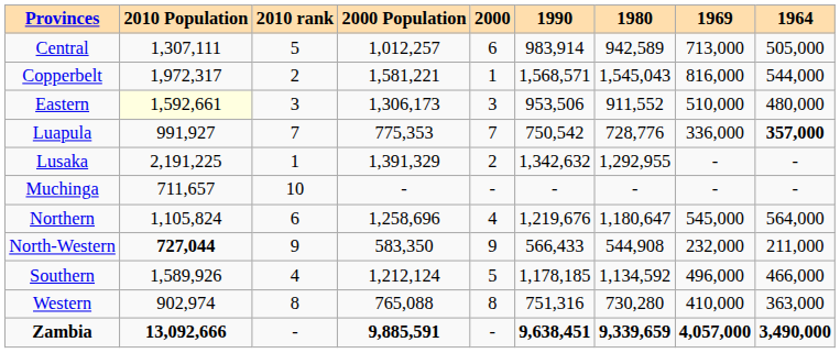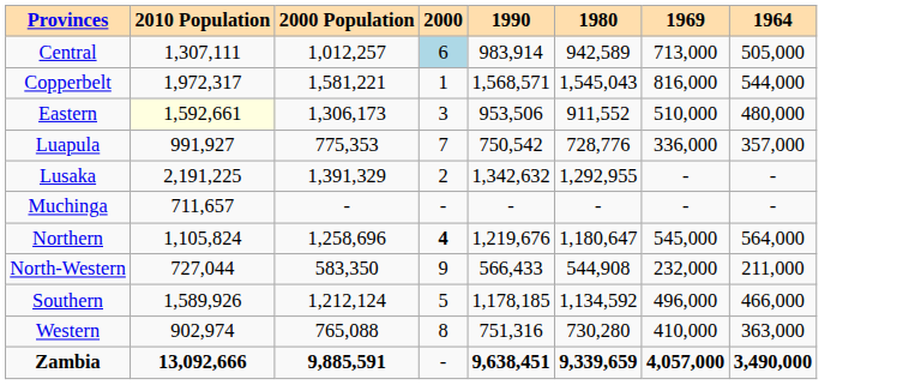 <table class="wikitable sortable collapsible" style="text-align: center;">
 <tr>
 <th style="background:navajowhite;"><a href='#'>Provinces</a></th>
 <th style="background:navajowhite;">2010 Population</th>
-<th style="background:navajowhite;">2010 rank</th>
 <th style="background:navajowhite;">2000 Population</th>
 <th style="background:navajowhite;">2000</th>
 <th style="background:navajowhite;">1990</th>
 <th style="background:navajowhite;">1980</th>
 <th style="background:navajowhite;">1969</th>
 <th style="background:navajowhite;">1964</th>
 </tr>
 <tr>
 <td><a href='#'>Central</a></td>
 <td>1,307,111</td>
-<td>5</td>
 <td>1,012,257</td>
-<td>6</td>
+<td style="background: lightblue;">6</td>
 <td>983,914</td>
 <td>942,589</td>
 <td>713,000</td>
 <td>505,000</td>
 </tr>
 <tr>
 <td><a href='#'>Copperbelt</a></td>
 <td>1,972,317</td>
-<td>2</td>
 <td>1,581,221</td>
 <td>1</td>
 <td>1,568,571</td>
 <td>1,545,043</td>
 <td>816,000</td>
 <td>544,000</td>
 </tr>
 <tr>
 <td><a href='#'>Eastern</a></td>
 <td style="background: lightyellow;">1,592,661</td>
-<td>3</td>
 <td>1,306,173</td>
 <td>3</td>
 <td>953,506</td>
 <td>911,552</td>
 <td>510,000</td>
 <td>480,000</td>
 </tr>
 <tr>
 <td><a href='#'>Luapula</a></td>
 <td>991,927</td>
-<td>7</td>
 <td>775,353</td>
 <td>7</td>
 <td>750,542</td>
 <td>728,776</td>
 <td>336,000</td>
-<td><strong>357,000</strong></td>
+<td>357,000</td>
 </tr>
 <tr>
 <td><a href='#'>Lusaka</a></td>
 <td>2,191,225</td>
-<td>1</td>
 <td>1,391,329</td>
 <td>2</td>
 <td>1,342,632</td>
 <td>1,292,955</td>
 <td>-</td>
 <td>-</td>
 </tr>
 <tr>
 <td><a href='#'>Muchinga</a></td>
 <td>711,657</td>
-<td>10</td>
 <td>-</td>
 <td>-</td>
 <td>-</td>
 <td>-</td>
 <td>-</td>
 <td>-</td>
 </tr>
 <tr>
 <td><a href='#'>Northern</a></td>
 <td>1,105,824</td>
-<td>6</td>
 <td>1,258,696</td>
-<td>4</td>
+<td><strong>4</strong></td>
 <td>1,219,676</td>
 <td>1,180,647</td>
 <td>545,000</td>
 <td>564,000</td>
 </tr>
 <tr>
 <td><a href='#'>North-Western</a></td>
-<td><strong>727,044</strong></td>
-<td>9</td>
+<td>727,044</td>
 <td>583,350</td>
 <td>9</td>
 <td>566,433</td>
 <td>544,908</td>
 <td>232,000</td>
 <td>211,000</td>
 </tr>
 <tr>
 <td><a href='#'>Southern</a></td>
 <td>1,589,926</td>
-<td>4</td>
 <td>1,212,124</td>
 <td>5</td>
 <td>1,178,185</td>
 <td>1,134,592</td>
 <td>496,000</td>
 <td>466,000</td>
 </tr>
 <tr>
 <td><a href='#'>Western</a></td>
 <td>902,974</td>
-<td>8</td>
 <td>765,088</td>
 <td>8</td>
 <td>751,316</td>
 <td>730,280</td>
 <td>410,000</td>
 <td>363,000</td>
 </tr>
 <tr>
 <td><strong>Zambia</strong></td>
 <td><strong>13,092,666</strong></td>
-<td>-</td>
 <td><strong>9,885,591</strong></td>
 <td>-</td>
 <td><strong>9,638,451</strong></td>
 <td><strong>9,339,659</strong></td>
 <td><strong>4,057,000</strong></td>
 <td><strong>3,490,000</strong></td>
 </tr>
 </table>
